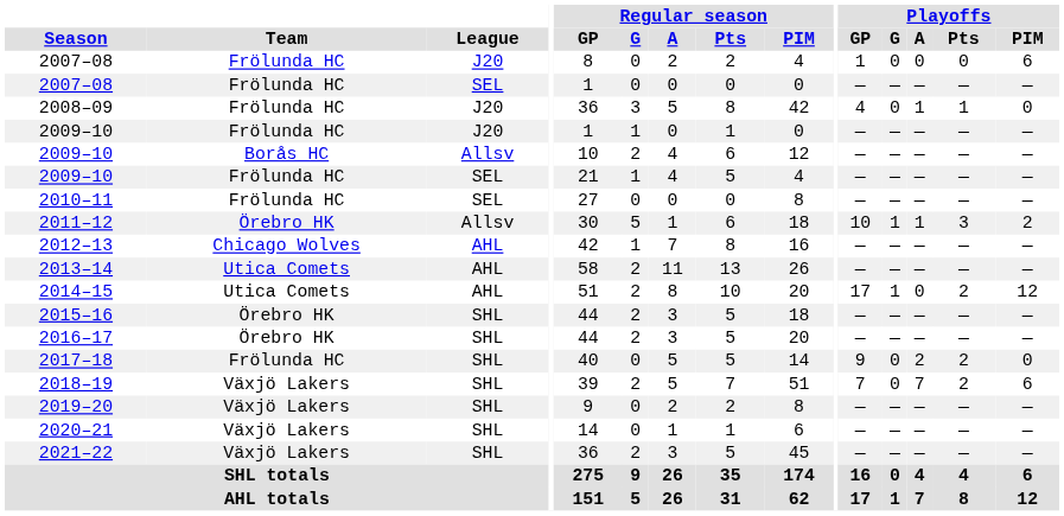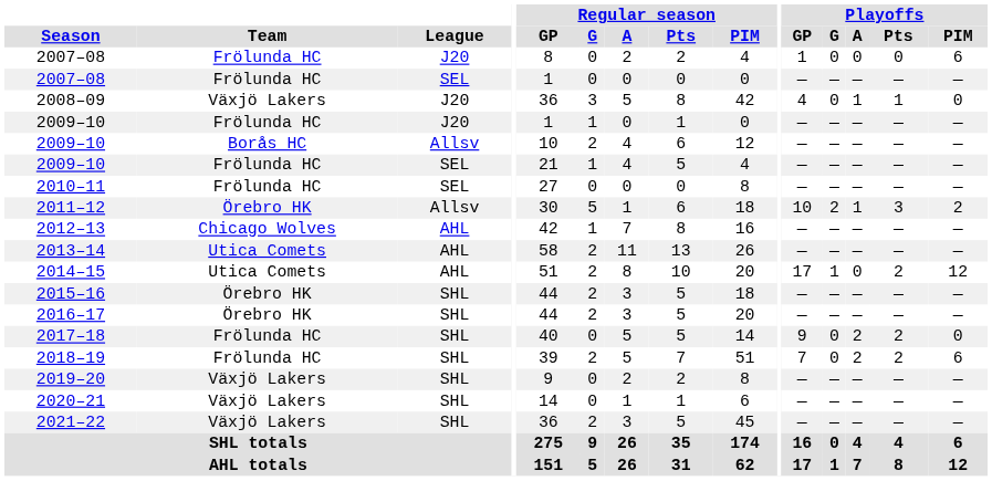 <table border="0" cellpadding="1" cellspacing="0" style="text-align:center; width:60em">
 <tr bgcolor="#e0e0e0">
 <th colspan="3" bgcolor="#ffffff"></th>
 <th rowspan="100" bgcolor="#ffffff"></th>
 <th colspan="5"><a href='#'>Regular season</a></th>
 <th rowspan="100" bgcolor="#ffffff"></th>
 <th colspan="5"><a href='#'>Playoffs</a></th>
 </tr>
 <tr bgcolor="#e0e0e0">
 <th><a href='#'>Season</a></th>
 <th>Team</th>
 <th>League</th>
 <th>GP</th>
 <th><a href='#'>G</a></th>
 <th><a href='#'>A</a></th>
 <th><a href='#'>Pts</a></th>
 <th><a href='#'>PIM</a></th>
 <th>GP</th>
 <th>G</th>
 <th>A</th>
 <th>Pts</th>
 <th>PIM</th>
 </tr>
 <tr>
 <td>2007–08</td>
 <td><a href='#'>Frölunda HC</a></td>
 <td><a href='#'>J20</a></td>
 <td>8</td>
 <td>0</td>
 <td>2</td>
 <td>2</td>
 <td>4</td>
 <td>1</td>
 <td>0</td>
 <td>0</td>
 <td>0</td>
 <td>6</td>
 </tr>
 <tr bgcolor="#f0f0f0">
 <td><a href='#'>2007–08</a></td>
 <td>Frölunda HC</td>
 <td><a href='#'>SEL</a></td>
 <td>1</td>
 <td>0</td>
 <td>0</td>
 <td>0</td>
 <td>0</td>
 <td>—</td>
 <td>—</td>
 <td>—</td>
 <td>—</td>
 <td>—</td>
 </tr>
 <tr>
 <td>2008–09</td>
-<td>Frölunda HC</td>
+<td>Växjö Lakers</td>
 <td>J20</td>
 <td>36</td>
 <td>3</td>
 <td>5</td>
 <td>8</td>
 <td>42</td>
 <td>4</td>
 <td>0</td>
 <td>1</td>
 <td>1</td>
 <td>0</td>
 </tr>
 <tr bgcolor="#f0f0f0">
 <td>2009–10</td>
 <td>Frölunda HC</td>
 <td>J20</td>
 <td>1</td>
 <td>1</td>
 <td>0</td>
 <td>1</td>
 <td>0</td>
 <td>—</td>
 <td>—</td>
 <td>—</td>
 <td>—</td>
 <td>—</td>
 </tr>
 <tr>
 <td><a href='#'>2009–10</a></td>
 <td><a href='#'>Borås HC</a></td>
 <td><a href='#'>Allsv</a></td>
 <td>10</td>
 <td>2</td>
 <td>4</td>
 <td>6</td>
 <td>12</td>
 <td>—</td>
 <td>—</td>
 <td>—</td>
 <td>—</td>
 <td>—</td>
 </tr>
 <tr bgcolor="#f0f0f0">
 <td><a href='#'>2009–10</a></td>
 <td>Frölunda HC</td>
 <td>SEL</td>
 <td>21</td>
 <td>1</td>
 <td>4</td>
 <td>5</td>
 <td>4</td>
 <td>—</td>
 <td>—</td>
 <td>—</td>
 <td>—</td>
 <td>—</td>
 </tr>
 <tr>
 <td><a href='#'>2010–11</a></td>
 <td>Frölunda HC</td>
 <td>SEL</td>
 <td>27</td>
 <td>0</td>
 <td>0</td>
 <td>0</td>
 <td>8</td>
 <td>—</td>
 <td>—</td>
 <td>—</td>
 <td>—</td>
 <td>—</td>
 </tr>
 <tr bgcolor="#f0f0f0">
 <td><a href='#'>2011–12</a></td>
 <td><a href='#'>Örebro HK</a></td>
 <td>Allsv</td>
 <td>30</td>
 <td>5</td>
 <td>1</td>
 <td>6</td>
 <td>18</td>
 <td>10</td>
-<td>1</td>
+<td>2</td>
 <td>1</td>
 <td>3</td>
 <td>2</td>
 </tr>
 <tr>
 <td><a href='#'>2012–13</a></td>
 <td><a href='#'>Chicago Wolves</a></td>
 <td><a href='#'>AHL</a></td>
 <td>42</td>
 <td>1</td>
 <td>7</td>
 <td>8</td>
 <td>16</td>
 <td>—</td>
 <td>—</td>
 <td>—</td>
 <td>—</td>
 <td>—</td>
 </tr>
 <tr bgcolor="#f0f0f0">
 <td><a href='#'>2013–14</a></td>
 <td><a href='#'>Utica Comets</a></td>
 <td>AHL</td>
 <td>58</td>
 <td>2</td>
 <td>11</td>
 <td>13</td>
 <td>26</td>
 <td>—</td>
 <td>—</td>
 <td>—</td>
 <td>—</td>
 <td>—</td>
 </tr>
 <tr>
 <td><a href='#'>2014–15</a></td>
 <td>Utica Comets</td>
 <td>AHL</td>
 <td>51</td>
 <td>2</td>
 <td>8</td>
 <td>10</td>
 <td>20</td>
 <td>17</td>
 <td>1</td>
 <td>0</td>
 <td>2</td>
 <td>12</td>
 </tr>
 <tr bgcolor="#f0f0f0">
 <td><a href='#'>2015–16</a></td>
 <td>Örebro HK</td>
 <td>SHL</td>
 <td>44</td>
 <td>2</td>
 <td>3</td>
 <td>5</td>
 <td>18</td>
 <td>—</td>
 <td>—</td>
 <td>—</td>
 <td>—</td>
 <td>—</td>
 </tr>
 <tr>
 <td><a href='#'>2016–17</a></td>
 <td>Örebro HK</td>
 <td>SHL</td>
 <td>44</td>
 <td>2</td>
 <td>3</td>
 <td>5</td>
 <td>20</td>
 <td>—</td>
 <td>—</td>
 <td>—</td>
 <td>—</td>
 <td>—</td>
 </tr>
 <tr bgcolor="#f0f0f0">
 <td><a href='#'>2017–18</a></td>
 <td>Frölunda HC</td>
 <td>SHL</td>
 <td>40</td>
 <td>0</td>
 <td>5</td>
 <td>5</td>
 <td>14</td>
 <td>9</td>
 <td>0</td>
 <td>2</td>
 <td>2</td>
 <td>0</td>
 </tr>
 <tr>
 <td><a href='#'>2018–19</a></td>
-<td>Växjö Lakers</td>
+<td>Frölunda HC</td>
 <td>SHL</td>
 <td>39</td>
 <td>2</td>
 <td>5</td>
 <td>7</td>
 <td>51</td>
 <td>7</td>
 <td>0</td>
-<td>7</td>
+<td>2</td>
 <td>2</td>
 <td>6</td>
 </tr>
 <tr bgcolor="#f0f0f0">
 <td><a href='#'>2019–20</a></td>
 <td>Växjö Lakers</td>
 <td>SHL</td>
 <td>9</td>
 <td>0</td>
 <td>2</td>
 <td>2</td>
 <td>8</td>
 <td>—</td>
 <td>—</td>
 <td>—</td>
 <td>—</td>
 <td>—</td>
 </tr>
 <tr>
 <td><a href='#'>2020–21</a></td>
 <td>Växjö Lakers</td>
 <td>SHL</td>
 <td>14</td>
 <td>0</td>
 <td>1</td>
 <td>1</td>
 <td>6</td>
 <td>—</td>
 <td>—</td>
 <td>—</td>
 <td>—</td>
 <td>—</td>
 </tr>
 <tr bgcolor="#f0f0f0">
 <td><a href='#'>2021–22</a></td>
 <td>Växjö Lakers</td>
 <td>SHL</td>
 <td>36</td>
 <td>2</td>
 <td>3</td>
 <td>5</td>
 <td>45</td>
 <td>—</td>
 <td>—</td>
 <td>—</td>
 <td>—</td>
 <td>—</td>
 </tr>
 <tr bgcolor="#e0e0e0">
 <th colspan="3">SHL totals</th>
 <th>275</th>
 <th>9</th>
 <th>26</th>
 <th>35</th>
 <th>174</th>
 <th>16</th>
 <th>0</th>
 <th>4</th>
 <th>4</th>
 <th>6</th>
 </tr>
 <tr bgcolor="#e0e0e0">
 <th colspan="3">AHL totals</th>
 <th>151</th>
 <th>5</th>
 <th>26</th>
 <th>31</th>
 <th>62</th>
 <th>17</th>
 <th>1</th>
 <th>7</th>
 <th>8</th>
 <th>12</th>
 </tr>
 </table>
